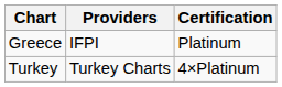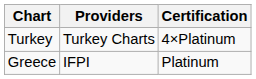 <table class="wikitable">
 <tr>
 <th>Chart</th>
 <th>Providers</th>
 <th>Certification</th>
 </tr>
 <tr>
+<td>Turkey</td>
+<td>Turkey Charts</td>
+<td>4×Platinum</td>
+</tr>
+<tr>
 <td>Greece</td>
 <td>IFPI</td>
 <td>Platinum</td>
 </tr>
-<tr>
-<td>Turkey</td>
-<td>Turkey Charts</td>
-<td>4×Platinum</td>
-</tr>
 </table>
